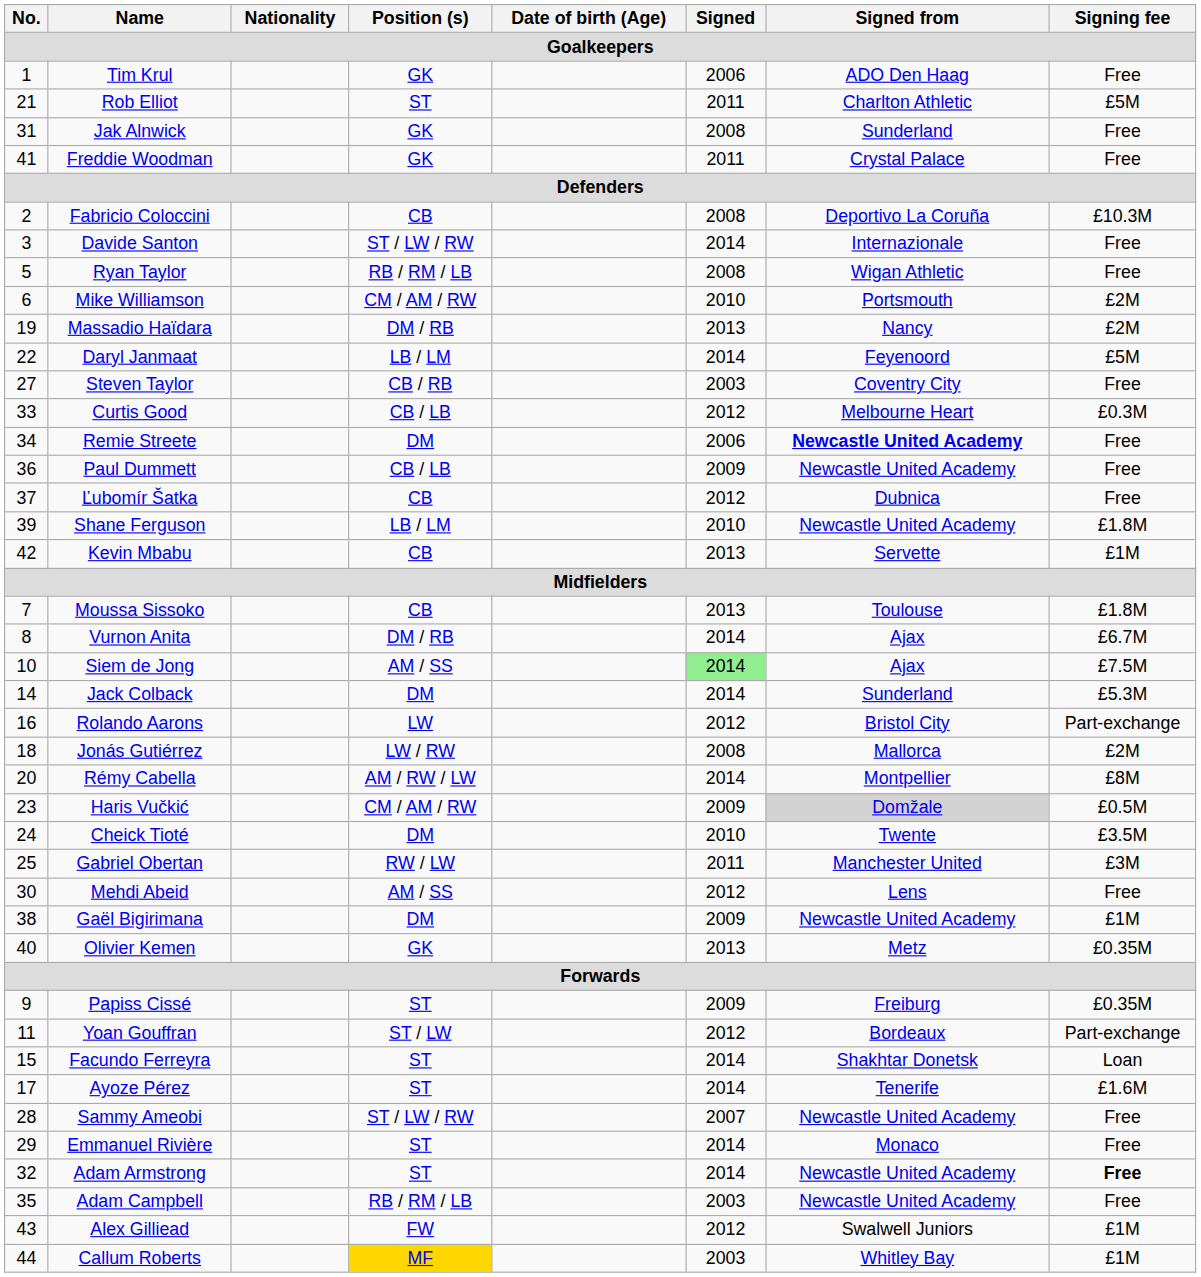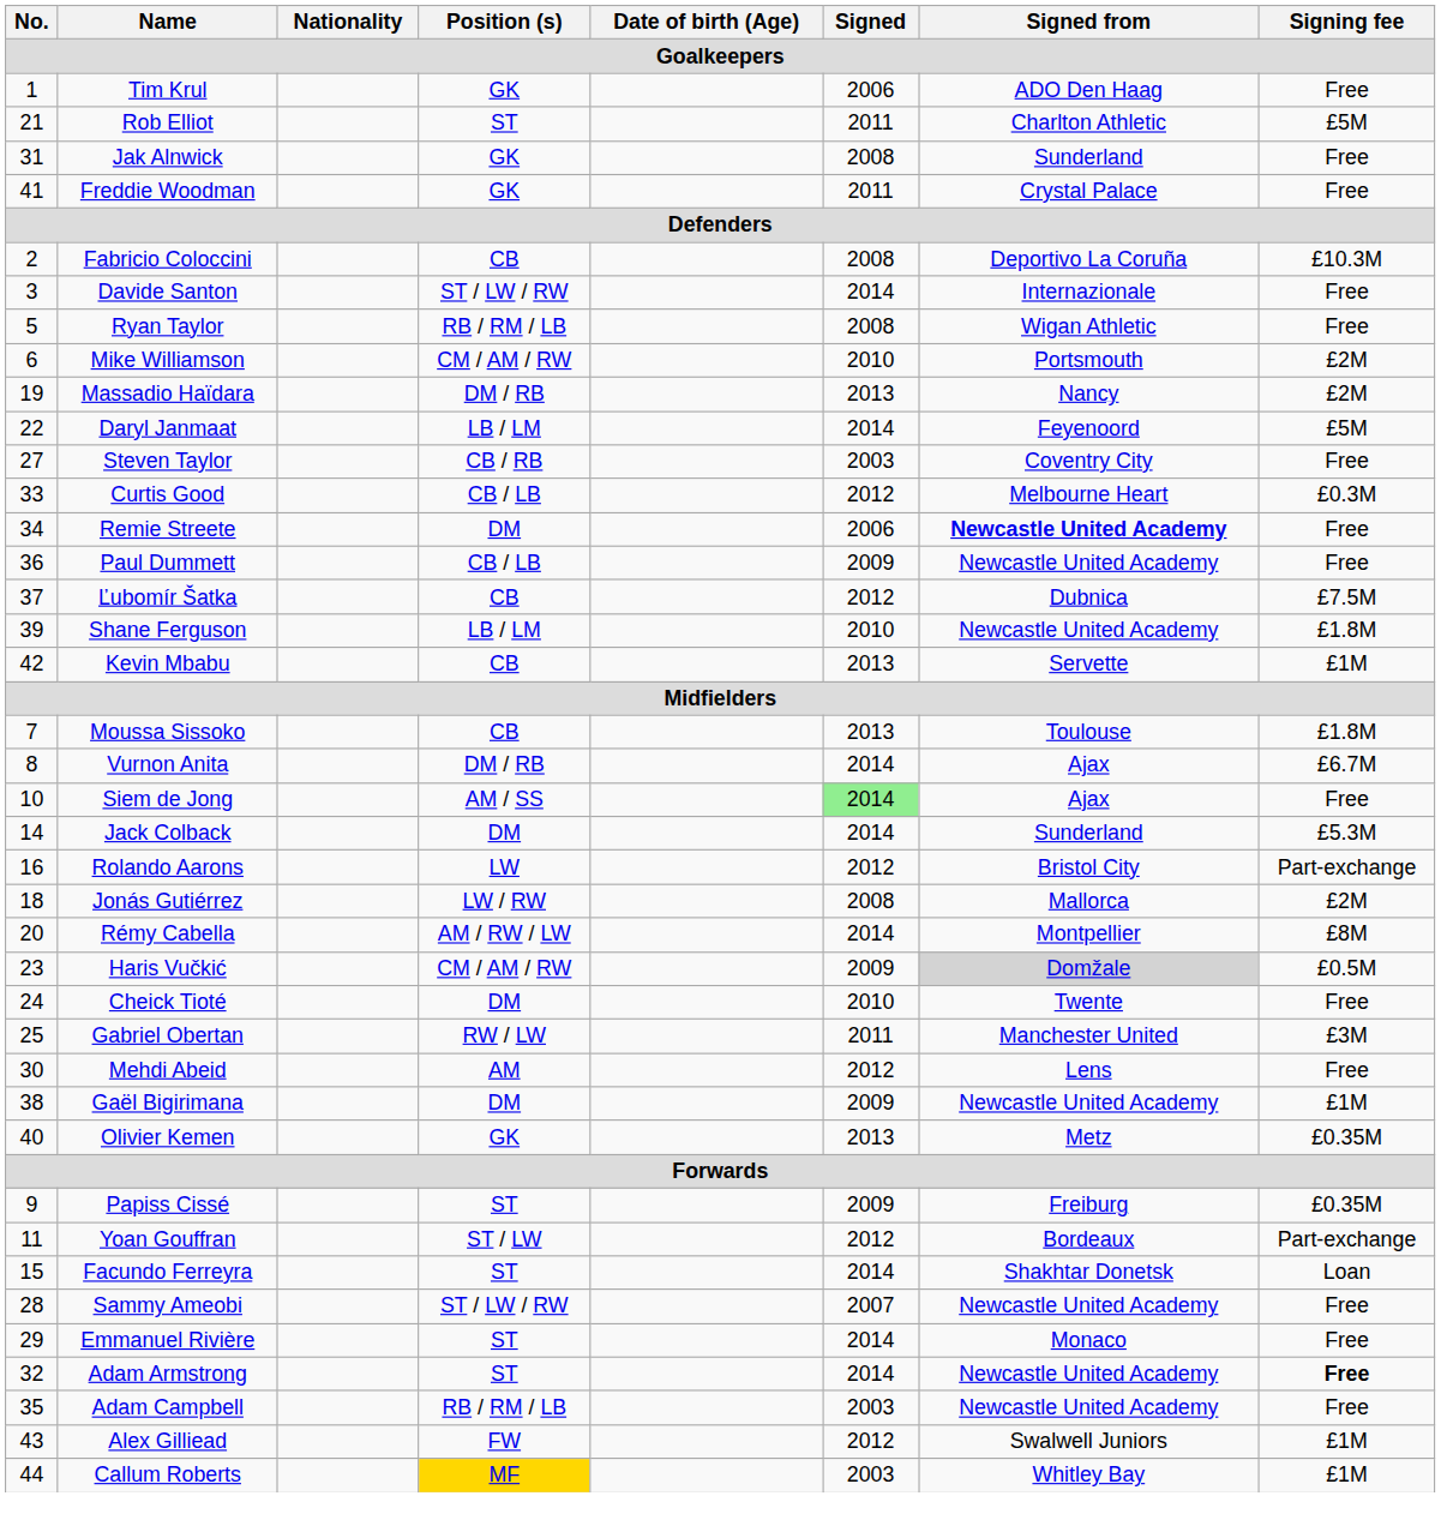 <table class="wikitable" style="text-align:center; width:85%">
 <tr>
 <th style="text-align:center;">No.</th>
 <th style="text-align:center;">Name</th>
 <th style="text-align:center;">Nationality</th>
 <th style="text-align:center;">Position (s)</th>
 <th style="text-align:center;">Date of birth (Age)</th>
 <th style="text-align:center;">Signed</th>
 <th style="text-align:center;">Signed from</th>
 <th style="text-align:center;">Signing fee</th>
 </tr>
 <tr>
 <th colspan="8" style="background:#dcdcdc; text-align:center;">Goalkeepers</th>
 </tr>
 <tr>
 <td>1</td>
 <td><a href='#'>Tim Krul</a></td>
 <td></td>
 <td><a href='#'>GK</a></td>
 <td></td>
 <td>2006</td>
 <td> <a href='#'>ADO Den Haag</a></td>
 <td>Free</td>
 </tr>
 <tr>
 <td>21</td>
 <td><a href='#'>Rob Elliot</a></td>
 <td></td>
 <td><a href='#'>ST</a></td>
 <td></td>
 <td>2011</td>
 <td> <a href='#'>Charlton Athletic</a></td>
 <td>£5M</td>
 </tr>
 <tr>
 <td>31</td>
 <td><a href='#'>Jak Alnwick</a></td>
 <td></td>
 <td><a href='#'>GK</a></td>
 <td></td>
 <td>2008</td>
 <td> <a href='#'>Sunderland</a></td>
 <td>Free</td>
 </tr>
 <tr>
 <td>41</td>
 <td><a href='#'>Freddie Woodman</a></td>
 <td></td>
 <td><a href='#'>GK</a></td>
 <td></td>
 <td>2011</td>
 <td> <a href='#'>Crystal Palace</a></td>
 <td>Free</td>
 </tr>
 <tr>
 <th colspan="8" style="background:#dcdcdc; text-align:center;">Defenders</th>
 </tr>
 <tr>
 <td>2</td>
 <td><a href='#'>Fabricio Coloccini</a></td>
 <td></td>
 <td><a href='#'>CB</a></td>
 <td></td>
 <td>2008</td>
 <td> <a href='#'>Deportivo La Coruña</a></td>
 <td>£10.3M</td>
 </tr>
 <tr>
 <td>3</td>
 <td><a href='#'>Davide Santon</a></td>
 <td></td>
 <td><a href='#'>ST</a> / <a href='#'>LW</a> / <a href='#'>RW</a></td>
 <td></td>
 <td>2014</td>
 <td> <a href='#'>Internazionale</a></td>
 <td>Free</td>
 </tr>
 <tr>
 <td>5</td>
 <td><a href='#'>Ryan Taylor</a></td>
 <td></td>
 <td><a href='#'>RB</a> / <a href='#'>RM</a> / <a href='#'>LB</a></td>
 <td></td>
 <td>2008</td>
 <td> <a href='#'>Wigan Athletic</a></td>
 <td>Free</td>
 </tr>
 <tr>
 <td>6</td>
 <td><a href='#'>Mike Williamson</a></td>
 <td></td>
 <td><a href='#'>CM</a> / <a href='#'>AM</a> / <a href='#'>RW</a></td>
 <td></td>
 <td>2010</td>
 <td> <a href='#'>Portsmouth</a></td>
 <td>£2M</td>
 </tr>
 <tr>
 <td>19</td>
 <td><a href='#'>Massadio Haïdara</a></td>
 <td></td>
 <td><a href='#'>DM</a> / <a href='#'>RB</a></td>
 <td></td>
 <td>2013</td>
 <td> <a href='#'>Nancy</a></td>
 <td>£2M</td>
 </tr>
 <tr>
 <td>22</td>
 <td><a href='#'>Daryl Janmaat</a></td>
 <td></td>
 <td><a href='#'>LB</a> / <a href='#'>LM</a></td>
 <td></td>
 <td>2014</td>
 <td> <a href='#'>Feyenoord</a></td>
 <td>£5M</td>
 </tr>
 <tr>
 <td>27</td>
 <td><a href='#'>Steven Taylor</a></td>
 <td></td>
 <td><a href='#'>CB</a> / <a href='#'>RB</a></td>
 <td></td>
 <td>2003</td>
 <td> <a href='#'>Coventry City</a></td>
 <td>Free</td>
 </tr>
 <tr>
 <td>33</td>
 <td><a href='#'>Curtis Good</a></td>
 <td></td>
 <td><a href='#'>CB</a> / <a href='#'>LB</a></td>
 <td></td>
 <td>2012</td>
 <td> <a href='#'>Melbourne Heart</a></td>
 <td>£0.3M</td>
 </tr>
 <tr>
 <td>34</td>
 <td><a href='#'>Remie Streete</a></td>
 <td></td>
 <td><a href='#'>DM</a></td>
 <td></td>
 <td>2006</td>
 <td><strong> <a href='#'>Newcastle United Academy</a></strong></td>
 <td>Free</td>
 </tr>
 <tr>
 <td>36</td>
 <td><a href='#'>Paul Dummett</a></td>
 <td></td>
 <td><a href='#'>CB</a> / <a href='#'>LB</a></td>
 <td></td>
 <td>2009</td>
 <td> <a href='#'>Newcastle United Academy</a></td>
 <td>Free</td>
 </tr>
 <tr>
 <td>37</td>
 <td><a href='#'>Ľubomír Šatka</a></td>
 <td></td>
 <td><a href='#'>CB</a></td>
 <td></td>
 <td>2012</td>
 <td> <a href='#'>Dubnica</a></td>
-<td>Free</td>
+<td>£7.5M</td>
 </tr>
 <tr>
 <td>39</td>
 <td><a href='#'>Shane Ferguson</a></td>
 <td></td>
 <td><a href='#'>LB</a> / <a href='#'>LM</a></td>
 <td></td>
 <td>2010</td>
 <td> <a href='#'>Newcastle United Academy</a></td>
 <td>£1.8M</td>
 </tr>
 <tr>
 <td>42</td>
 <td><a href='#'>Kevin Mbabu</a></td>
 <td></td>
 <td><a href='#'>CB</a></td>
 <td></td>
 <td>2013</td>
 <td> <a href='#'>Servette</a></td>
 <td>£1M</td>
 </tr>
 <tr>
 <th colspan="8" style="background:#dcdcdc; text-align:center;">Midfielders</th>
 </tr>
 <tr>
 <td>7</td>
 <td><a href='#'>Moussa Sissoko</a></td>
 <td></td>
 <td><a href='#'>CB</a></td>
 <td></td>
 <td>2013</td>
 <td> <a href='#'>Toulouse</a></td>
 <td>£1.8M</td>
 </tr>
 <tr>
 <td>8</td>
 <td><a href='#'>Vurnon Anita</a></td>
 <td></td>
 <td><a href='#'>DM</a> / <a href='#'>RB</a></td>
 <td></td>
 <td>2014</td>
 <td> <a href='#'>Ajax</a></td>
 <td>£6.7M</td>
 </tr>
 <tr>
 <td>10</td>
 <td><a href='#'>Siem de Jong</a></td>
 <td></td>
 <td><a href='#'>AM</a> / <a href='#'>SS</a></td>
 <td></td>
 <td style="background: lightgreen;">2014</td>
 <td> <a href='#'>Ajax</a></td>
-<td>£7.5M</td>
+<td>Free</td>
 </tr>
 <tr>
 <td>14</td>
 <td><a href='#'>Jack Colback</a></td>
 <td></td>
 <td><a href='#'>DM</a></td>
 <td></td>
 <td>2014</td>
 <td> <a href='#'>Sunderland</a></td>
 <td>£5.3M</td>
 </tr>
 <tr>
 <td>16</td>
 <td><a href='#'>Rolando Aarons</a></td>
 <td></td>
 <td><a href='#'>LW</a></td>
 <td></td>
 <td>2012</td>
 <td> <a href='#'>Bristol City</a></td>
 <td>Part-exchange</td>
 </tr>
 <tr>
 <td>18</td>
 <td><a href='#'>Jonás Gutiérrez</a></td>
 <td></td>
 <td><a href='#'>LW</a> / <a href='#'>RW</a></td>
 <td></td>
 <td>2008</td>
 <td> <a href='#'>Mallorca</a></td>
 <td>£2M</td>
 </tr>
 <tr>
 <td>20</td>
 <td><a href='#'>Rémy Cabella</a></td>
 <td></td>
 <td><a href='#'>AM</a> / <a href='#'>RW</a> / <a href='#'>LW</a></td>
 <td></td>
 <td>2014</td>
 <td> <a href='#'>Montpellier</a></td>
 <td>£8M</td>
 </tr>
 <tr>
 <td>23</td>
 <td><a href='#'>Haris Vučkić</a></td>
 <td></td>
 <td><a href='#'>CM</a> / <a href='#'>AM</a> / <a href='#'>RW</a></td>
 <td></td>
 <td>2009</td>
 <td style="background: lightgrey;"> <a href='#'>Domžale</a></td>
 <td>£0.5M</td>
 </tr>
 <tr>
 <td>24</td>
 <td><a href='#'>Cheick Tioté</a></td>
 <td></td>
 <td><a href='#'>DM</a></td>
 <td></td>
 <td>2010</td>
 <td> <a href='#'>Twente</a></td>
-<td>£3.5M</td>
+<td>Free</td>
 </tr>
 <tr>
 <td>25</td>
 <td><a href='#'>Gabriel Obertan</a></td>
 <td></td>
 <td><a href='#'>RW</a> / <a href='#'>LW</a></td>
 <td></td>
 <td>2011</td>
 <td> <a href='#'>Manchester United</a></td>
 <td>£3M</td>
 </tr>
 <tr>
 <td>30</td>
 <td><a href='#'>Mehdi Abeid</a></td>
 <td></td>
-<td><a href='#'>AM</a> / <a href='#'>SS</a></td>
+<td><a href='#'>AM</a></td>
 <td></td>
 <td>2012</td>
 <td> <a href='#'>Lens</a></td>
 <td>Free</td>
 </tr>
 <tr>
 <td>38</td>
 <td><a href='#'>Gaël Bigirimana</a></td>
 <td></td>
 <td><a href='#'>DM</a></td>
 <td></td>
 <td>2009</td>
 <td> <a href='#'>Newcastle United Academy</a></td>
 <td>£1M</td>
 </tr>
 <tr>
 <td>40</td>
 <td><a href='#'>Olivier Kemen</a></td>
 <td></td>
 <td><a href='#'>GK</a></td>
 <td></td>
 <td>2013</td>
 <td> <a href='#'>Metz</a></td>
 <td>£0.35M</td>
 </tr>
 <tr>
 <th colspan="8" style="background:#dcdcdc; text-align:center;">Forwards</th>
 </tr>
 <tr>
 <td>9</td>
 <td><a href='#'>Papiss Cissé</a></td>
 <td></td>
 <td><a href='#'>ST</a></td>
 <td></td>
 <td>2009</td>
 <td> <a href='#'>Freiburg</a></td>
 <td>£0.35M</td>
 </tr>
 <tr>
 <td>11</td>
 <td><a href='#'>Yoan Gouffran</a></td>
 <td></td>
 <td><a href='#'>ST</a> / <a href='#'>LW</a></td>
 <td></td>
 <td>2012</td>
 <td> <a href='#'>Bordeaux</a></td>
 <td>Part-exchange</td>
 </tr>
 <tr>
 <td>15</td>
 <td><a href='#'>Facundo Ferreyra</a></td>
 <td></td>
 <td><a href='#'>ST</a></td>
 <td></td>
 <td>2014</td>
 <td> <a href='#'>Shakhtar Donetsk</a></td>
 <td>Loan</td>
-</tr>
-<tr>
-<td>17</td>
-<td><a href='#'>Ayoze Pérez</a></td>
-<td></td>
-<td><a href='#'>ST</a></td>
-<td></td>
-<td>2014</td>
-<td> <a href='#'>Tenerife</a></td>
-<td>£1.6M</td>
 </tr>
 <tr>
 <td>28</td>
 <td><a href='#'>Sammy Ameobi</a></td>
 <td></td>
 <td><a href='#'>ST</a> / <a href='#'>LW</a> / <a href='#'>RW</a></td>
 <td></td>
 <td>2007</td>
 <td> <a href='#'>Newcastle United Academy</a></td>
 <td>Free</td>
 </tr>
 <tr>
 <td>29</td>
 <td><a href='#'>Emmanuel Rivière</a></td>
 <td></td>
 <td><a href='#'>ST</a></td>
 <td></td>
 <td>2014</td>
 <td> <a href='#'>Monaco</a></td>
 <td>Free</td>
 </tr>
 <tr>
 <td>32</td>
 <td><a href='#'>Adam Armstrong</a></td>
 <td></td>
 <td><a href='#'>ST</a></td>
 <td></td>
 <td>2014</td>
 <td> <a href='#'>Newcastle United Academy</a></td>
 <td><strong>Free</strong></td>
 </tr>
 <tr>
 <td>35</td>
 <td><a href='#'>Adam Campbell</a></td>
 <td></td>
 <td><a href='#'>RB</a> / <a href='#'>RM</a> / <a href='#'>LB</a></td>
 <td></td>
 <td>2003</td>
 <td> <a href='#'>Newcastle United Academy</a></td>
 <td>Free</td>
 </tr>
 <tr>
 <td>43</td>
 <td><a href='#'>Alex Gilliead</a></td>
 <td></td>
 <td><a href='#'>FW</a></td>
 <td></td>
 <td>2012</td>
 <td> Swalwell Juniors</td>
 <td>£1M</td>
 </tr>
 <tr>
 <td>44</td>
 <td><a href='#'>Callum Roberts</a></td>
 <td></td>
 <td style="background: gold;"><a href='#'>MF</a></td>
 <td></td>
 <td>2003</td>
 <td> <a href='#'>Whitley Bay</a></td>
 <td>£1M</td>
 </tr>
 </table>
